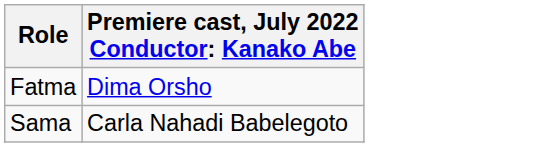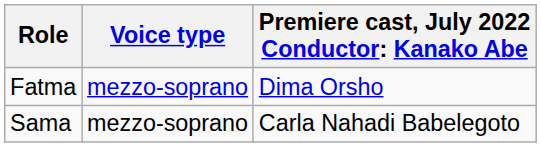 <table class="wikitable">
 <tr>
 <th>Role</th>
+<th><a href='#'>Voice type</a></th>
 <th>Premiere cast, July 2022<br><a href='#'>Conductor</a>: <a href='#'>Kanako Abe</a></th>
 </tr>
 <tr>
 <td>Fatma</td>
+<td><a href='#'>mezzo-soprano</a></td>
 <td><a href='#'>Dima Orsho</a></td>
 </tr>
 <tr>
 <td>Sama</td>
+<td>mezzo-soprano</td>
 <td>Carla Nahadi Babelegoto</td>
 </tr>
 </table>
